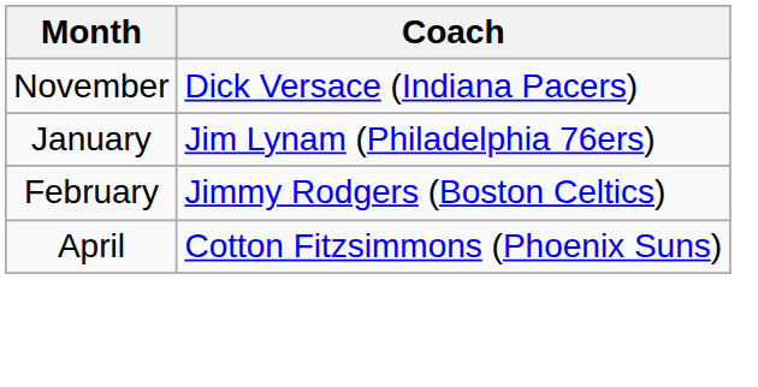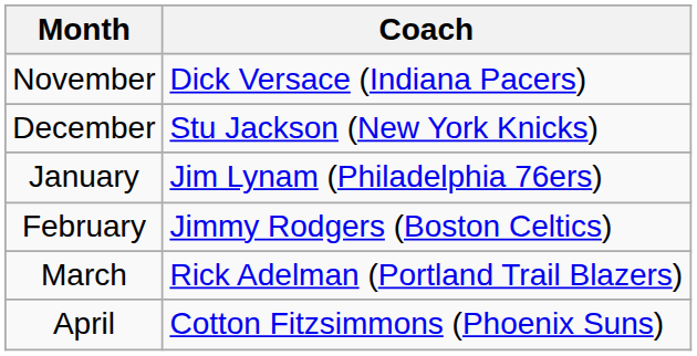 <table class="wikitable">
 <tr>
 <th>Month</th>
 <th>Coach</th>
 </tr>
 <tr>
 <td align=center>November</td>
 <td><a href='#'>Dick Versace</a> (<a href='#'>Indiana Pacers</a>)</td>
 </tr>
 <tr>
+<td align=center>December</td>
+<td><a href='#'>Stu Jackson</a> (<a href='#'>New York Knicks</a>)</td>
+</tr>
+<tr>
 <td align=center>January</td>
 <td><a href='#'>Jim Lynam</a> (<a href='#'>Philadelphia 76ers</a>)</td>
 </tr>
 <tr>
 <td align=center>February</td>
 <td><a href='#'>Jimmy Rodgers</a> (<a href='#'>Boston Celtics</a>)</td>
 </tr>
 <tr>
+<td align=center>March</td>
+<td><a href='#'>Rick Adelman</a> (<a href='#'>Portland Trail Blazers</a>)</td>
+</tr>
+<tr>
 <td align=center>April</td>
 <td><a href='#'>Cotton Fitzsimmons</a> (<a href='#'>Phoenix Suns</a>)</td>
 </tr>
 </table>
